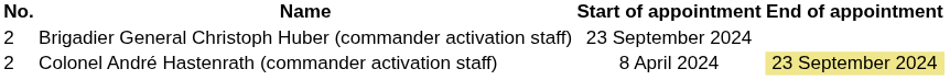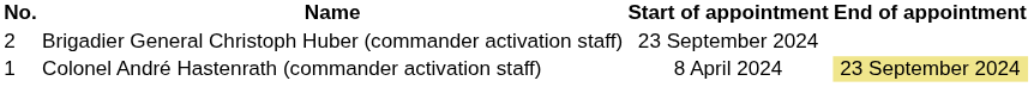 <table |>
 <tr class="hintergrundfarbe6">
 <th>No.</th>
 <th>Name</th>
 <th>Start of appointment</th>
 <th>End of appointment</th>
 </tr>
 <tr>
 <td>2</td>
 <td>Brigadier General Christoph Huber (commander activation staff)</td>
 <td align="center">23 September 2024</td>
 <td align="center"></td>
 </tr>
 <tr>
-<td>2</td>
+<td>1</td>
 <td>Colonel André Hastenrath (commander activation staff)</td>
 <td align="center">8 April 2024</td>
 <td align="center" style="background: khaki;">23 September 2024</td>
 </tr>
 </table>
